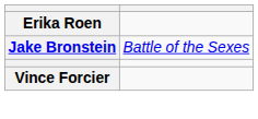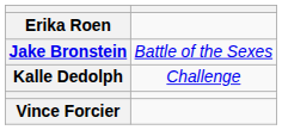 <table class="wikitable sortable" style="text-align:center">
 <tr>
 <th scope="col"></th>
 <th scope="col"></th>
 </tr>
 <tr>
 <th scope="row">Erika Roen</th>
 <td></td>
 </tr>
 <tr>
 <th scope="row"><a href='#'>Jake Bronstein</a></th>
 <td><em><a href='#'>Battle of the Sexes</a></em></td>
 </tr>
 <tr>
+<th scope="row">Kalle Dedolph</th>
+<td><em><a href='#'>Challenge</a></em></td>
+</tr>
+<tr>
 <th scope="row"></th>
 <td></td>
 </tr>
 <tr>
 <th scope="row">Vince Forcier</th>
 <td></td>
 </tr>
 </table>
